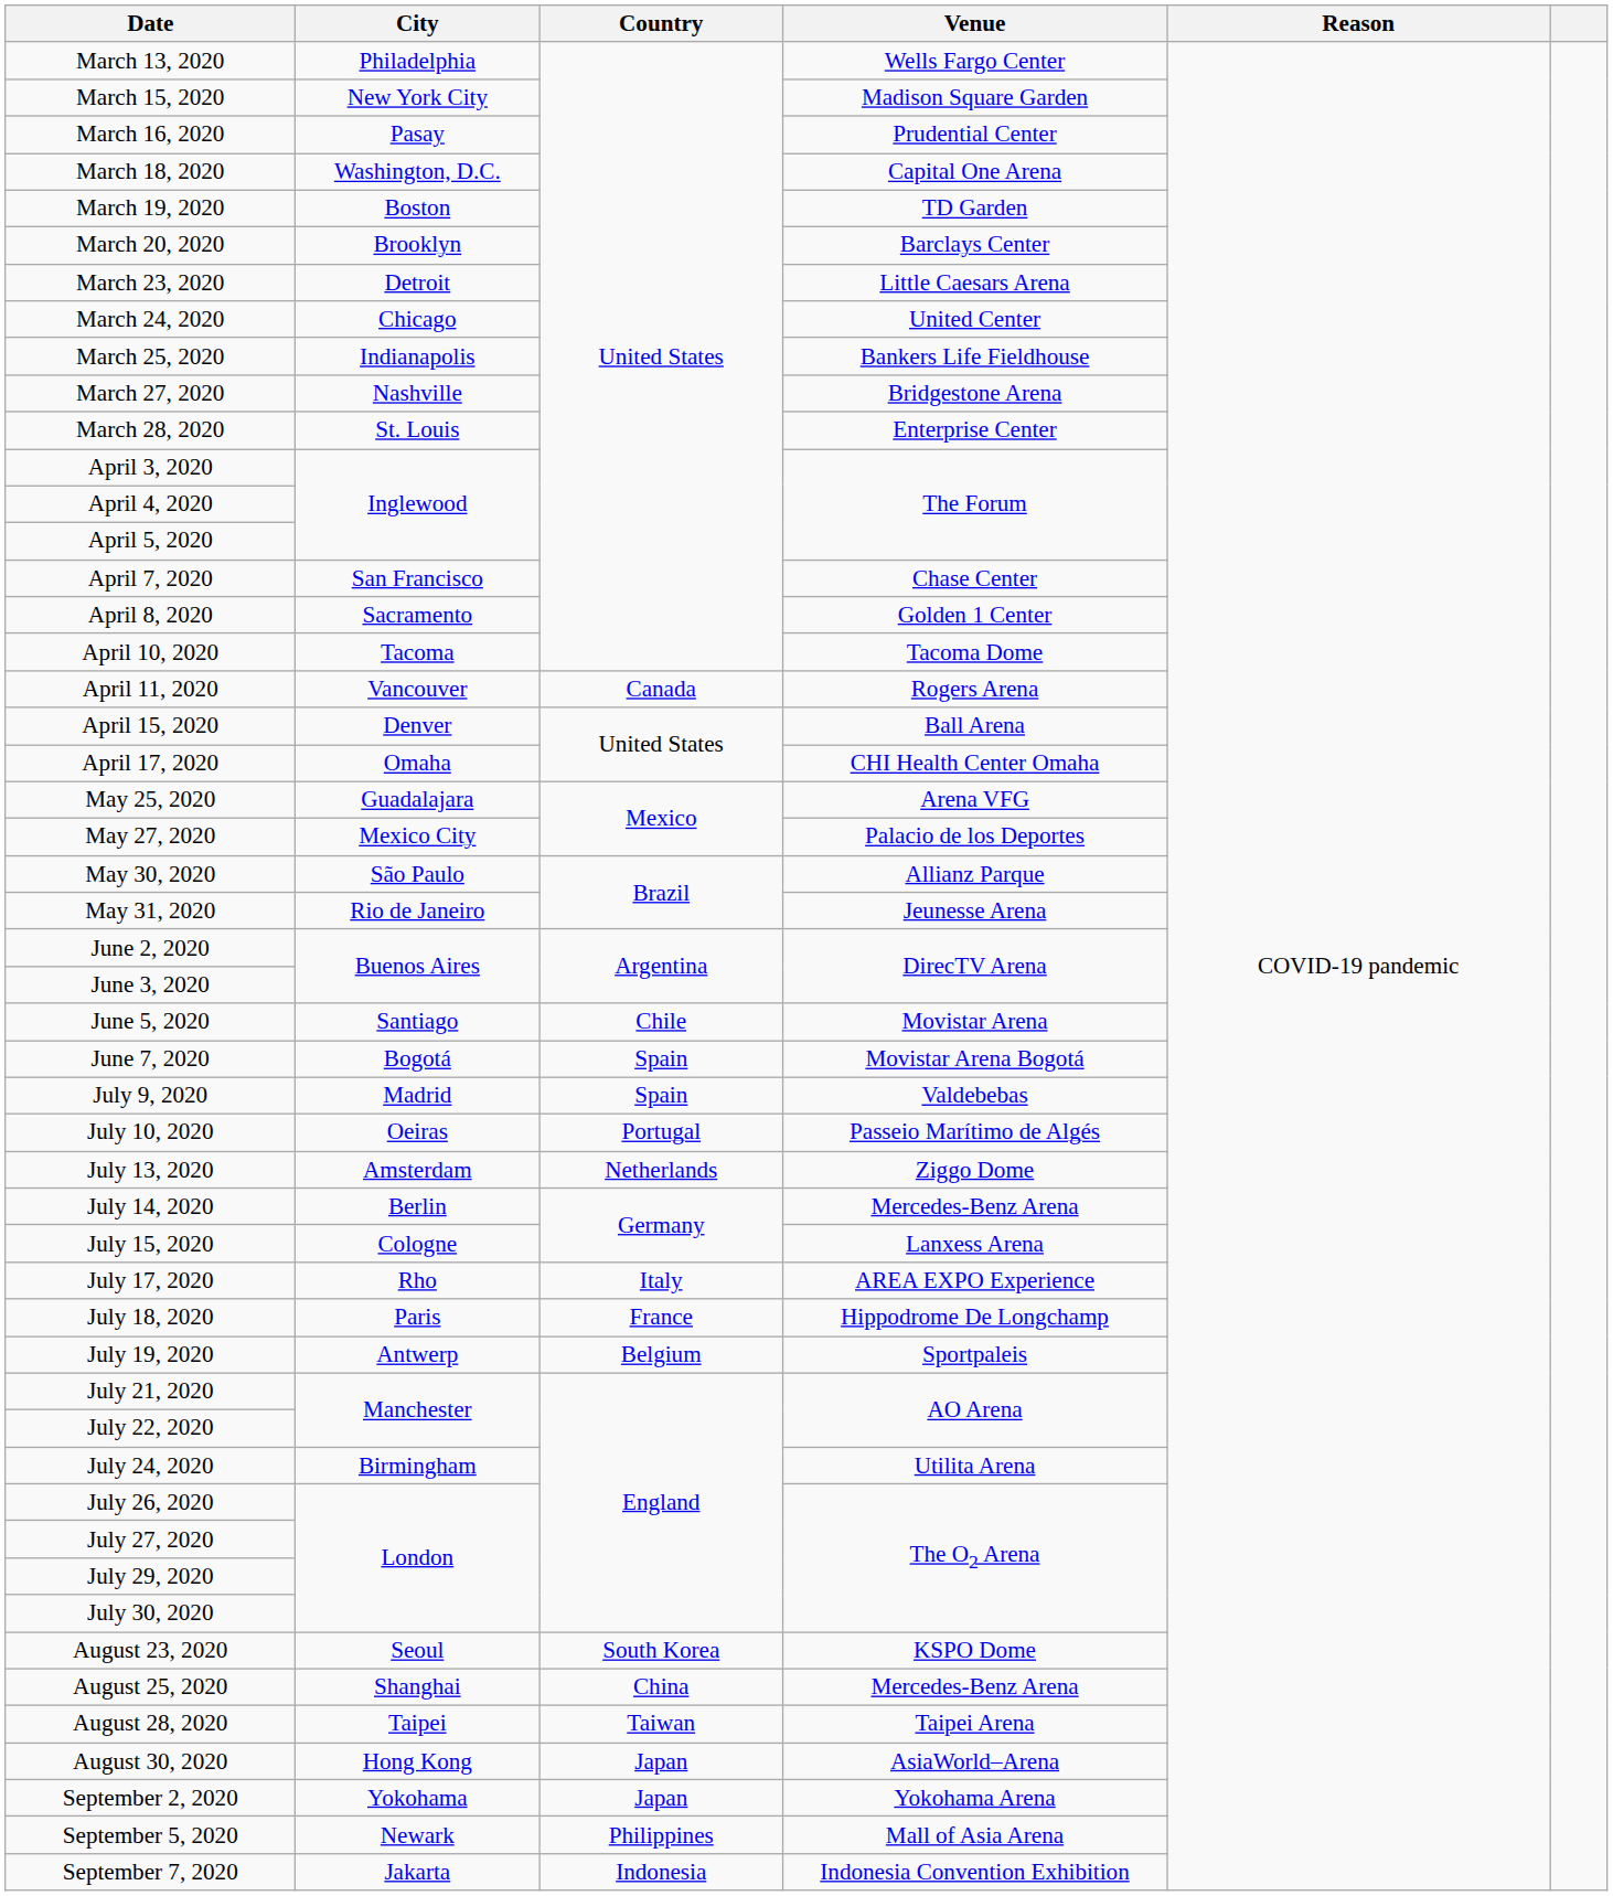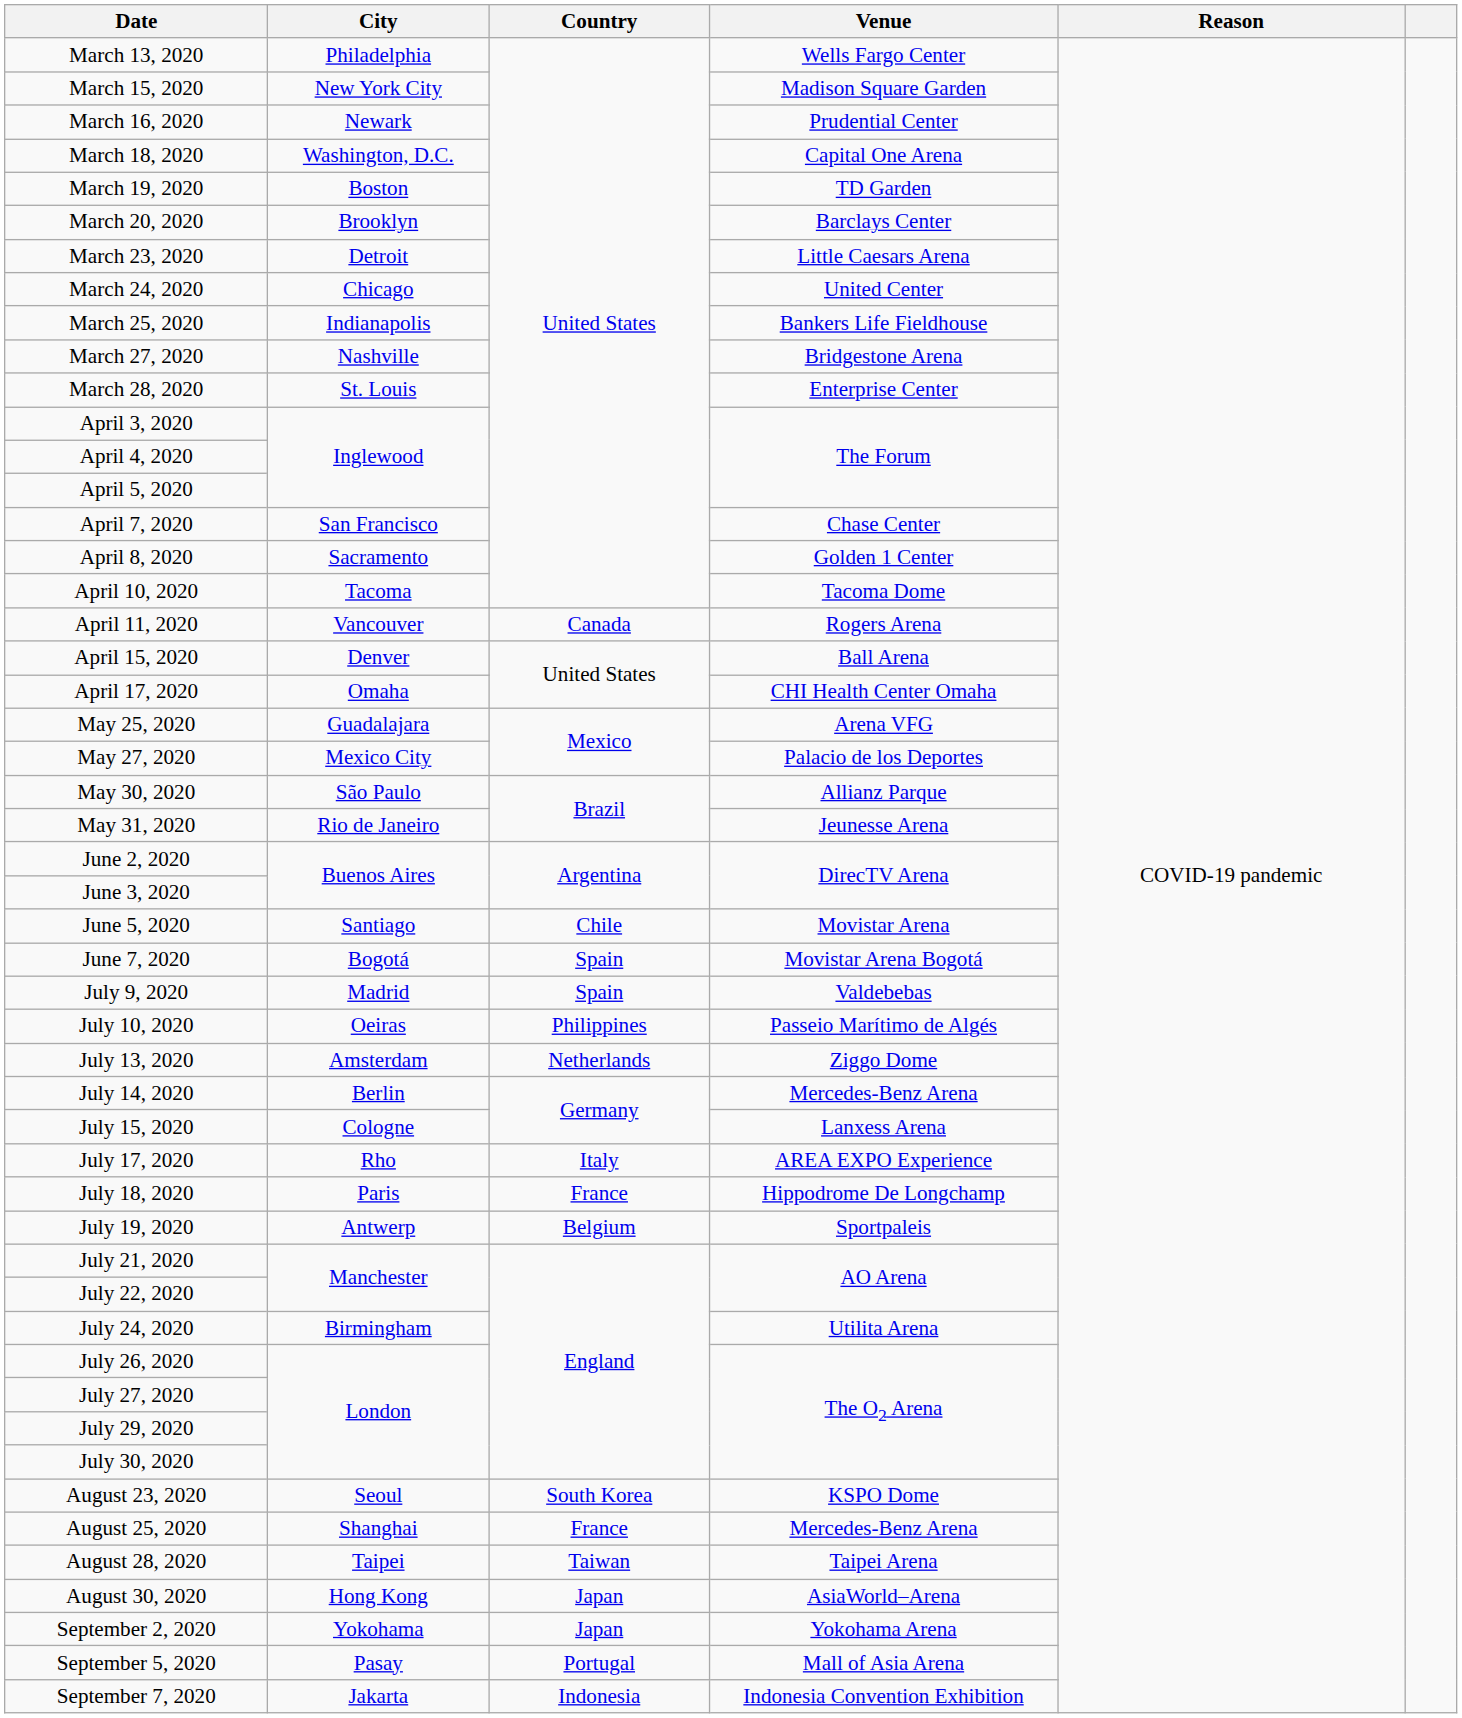 <table class="wikitable plainrowheaders" style="text-align:center;">
 <tr>
 <th scope="col" style="width:12em;">Date</th>
 <th scope="col" style="width:10em;">City</th>
 <th scope="col" style="width:10em;">Country</th>
 <th scope="col" style="width:16em;">Venue</th>
 <th scope="col" style="width:16em;">Reason</th>
 <th scope="col" style="width:2em;"></th>
 </tr>
 <tr>
 <td>March 13, 2020</td>
 <td><a href='#'>Philadelphia</a></td>
 <td rowspan="17"><a href='#'>United States</a></td>
 <td><a href='#'>Wells Fargo Center</a></td>
 <td rowspan="50">COVID-19 pandemic</td>
 <td rowspan="50"></td>
 </tr>
 <tr>
 <td>March 15, 2020</td>
 <td><a href='#'>New York City</a></td>
 <td><a href='#'>Madison Square Garden</a></td>
 </tr>
 <tr>
 <td>March 16, 2020</td>
-<td><a href='#'>Pasay</a></td>
+<td><a href='#'>Newark</a></td>
 <td><a href='#'>Prudential Center</a></td>
 </tr>
 <tr>
 <td>March 18, 2020</td>
 <td><a href='#'>Washington, D.C.</a></td>
 <td><a href='#'>Capital One Arena</a></td>
 </tr>
 <tr>
 <td>March 19, 2020</td>
 <td><a href='#'>Boston</a></td>
 <td><a href='#'>TD Garden</a></td>
 </tr>
 <tr>
 <td>March 20, 2020</td>
 <td><a href='#'>Brooklyn</a></td>
 <td><a href='#'>Barclays Center</a></td>
 </tr>
 <tr>
 <td>March 23, 2020</td>
 <td><a href='#'>Detroit</a></td>
 <td><a href='#'>Little Caesars Arena</a></td>
 </tr>
 <tr>
 <td>March 24, 2020</td>
 <td><a href='#'>Chicago</a></td>
 <td><a href='#'>United Center</a></td>
 </tr>
 <tr>
 <td>March 25, 2020</td>
 <td><a href='#'>Indianapolis</a></td>
 <td><a href='#'>Bankers Life Fieldhouse</a></td>
 </tr>
 <tr>
 <td>March 27, 2020</td>
 <td><a href='#'>Nashville</a></td>
 <td><a href='#'>Bridgestone Arena</a></td>
 </tr>
 <tr>
 <td>March 28, 2020</td>
 <td><a href='#'>St. Louis</a></td>
 <td><a href='#'>Enterprise Center</a></td>
 </tr>
 <tr>
 <td>April 3, 2020</td>
 <td rowspan="3"><a href='#'>Inglewood</a></td>
 <td rowspan="3"><a href='#'>The Forum</a></td>
 </tr>
 <tr>
 <td>April 4, 2020</td>
 </tr>
 <tr>
 <td>April 5, 2020</td>
 </tr>
 <tr>
 <td>April 7, 2020</td>
 <td><a href='#'>San Francisco</a></td>
 <td><a href='#'>Chase Center</a></td>
 </tr>
 <tr>
 <td>April 8, 2020</td>
 <td><a href='#'>Sacramento</a></td>
 <td><a href='#'>Golden 1 Center</a></td>
 </tr>
 <tr>
 <td>April 10, 2020</td>
 <td><a href='#'>Tacoma</a></td>
 <td><a href='#'>Tacoma Dome</a></td>
 </tr>
 <tr>
 <td>April 11, 2020</td>
 <td><a href='#'>Vancouver</a></td>
 <td><a href='#'>Canada</a></td>
 <td><a href='#'>Rogers Arena</a></td>
 </tr>
 <tr>
 <td>April 15, 2020</td>
 <td><a href='#'>Denver</a></td>
 <td rowspan="2">United States</td>
 <td><a href='#'>Ball Arena</a></td>
 </tr>
 <tr>
 <td>April 17, 2020</td>
 <td><a href='#'>Omaha</a></td>
 <td><a href='#'>CHI Health Center Omaha</a></td>
 </tr>
 <tr>
 <td>May 25, 2020</td>
 <td><a href='#'>Guadalajara</a></td>
 <td rowspan="2"><a href='#'>Mexico</a></td>
 <td><a href='#'>Arena VFG</a></td>
 </tr>
 <tr>
 <td>May 27, 2020</td>
 <td><a href='#'>Mexico City</a></td>
 <td><a href='#'>Palacio de los Deportes</a></td>
 </tr>
 <tr>
 <td>May 30, 2020</td>
 <td><a href='#'>São Paulo</a></td>
 <td rowspan="2"><a href='#'>Brazil</a></td>
 <td><a href='#'>Allianz Parque</a></td>
 </tr>
 <tr>
 <td>May 31, 2020</td>
 <td><a href='#'>Rio de Janeiro</a></td>
 <td><a href='#'>Jeunesse Arena</a></td>
 </tr>
 <tr>
 <td>June 2, 2020</td>
 <td rowspan="2"><a href='#'>Buenos Aires</a></td>
 <td rowspan="2"><a href='#'>Argentina</a></td>
 <td rowspan="2"><a href='#'>DirecTV Arena</a></td>
 </tr>
 <tr>
 <td>June 3, 2020</td>
 </tr>
 <tr>
 <td>June 5, 2020</td>
 <td><a href='#'>Santiago</a></td>
 <td><a href='#'>Chile</a></td>
 <td><a href='#'>Movistar Arena</a></td>
 </tr>
 <tr>
 <td>June 7, 2020</td>
 <td><a href='#'>Bogotá</a></td>
 <td><a href='#'>Spain</a></td>
 <td><a href='#'>Movistar Arena Bogotá</a></td>
 </tr>
 <tr>
 <td>July 9, 2020</td>
 <td><a href='#'>Madrid</a></td>
 <td><a href='#'>Spain</a></td>
 <td><a href='#'>Valdebebas</a></td>
 </tr>
 <tr>
 <td>July 10, 2020</td>
 <td><a href='#'>Oeiras</a></td>
-<td><a href='#'>Portugal</a></td>
+<td><a href='#'>Philippines</a></td>
 <td><a href='#'>Passeio Marítimo de Algés</a></td>
 </tr>
 <tr>
 <td>July 13, 2020</td>
 <td><a href='#'>Amsterdam</a></td>
 <td><a href='#'>Netherlands</a></td>
 <td><a href='#'>Ziggo Dome</a></td>
 </tr>
 <tr>
 <td>July 14, 2020</td>
 <td><a href='#'>Berlin</a></td>
 <td rowspan="2"><a href='#'>Germany</a></td>
 <td><a href='#'>Mercedes-Benz Arena</a></td>
 </tr>
 <tr>
 <td>July 15, 2020</td>
 <td><a href='#'>Cologne</a></td>
 <td><a href='#'>Lanxess Arena</a></td>
 </tr>
 <tr>
 <td>July 17, 2020</td>
 <td><a href='#'>Rho</a></td>
 <td><a href='#'>Italy</a></td>
 <td><a href='#'>AREA EXPO Experience</a></td>
 </tr>
 <tr>
 <td>July 18, 2020</td>
 <td><a href='#'>Paris</a></td>
 <td><a href='#'>France</a></td>
 <td><a href='#'>Hippodrome De Longchamp</a></td>
 </tr>
 <tr>
 <td>July 19, 2020</td>
 <td><a href='#'>Antwerp</a></td>
 <td><a href='#'>Belgium</a></td>
 <td><a href='#'>Sportpaleis</a></td>
 </tr>
 <tr>
 <td>July 21, 2020</td>
 <td rowspan="2"><a href='#'>Manchester</a></td>
 <td rowspan="7"><a href='#'>England</a></td>
 <td rowspan="2"><a href='#'>AO Arena</a></td>
 </tr>
 <tr>
 <td>July 22, 2020</td>
 </tr>
 <tr>
 <td>July 24, 2020</td>
 <td><a href='#'>Birmingham</a></td>
 <td><a href='#'>Utilita Arena</a></td>
 </tr>
 <tr>
 <td>July 26, 2020</td>
 <td rowspan="4"><a href='#'>London</a></td>
 <td rowspan="4"><a href='#'>The O<sub>2</sub> Arena</a></td>
 </tr>
 <tr>
 <td>July 27, 2020</td>
 </tr>
 <tr>
 <td>July 29, 2020</td>
 </tr>
 <tr>
 <td>July 30, 2020</td>
 </tr>
 <tr>
 <td>August 23, 2020</td>
 <td><a href='#'>Seoul</a></td>
 <td><a href='#'>South Korea</a></td>
 <td><a href='#'>KSPO Dome</a></td>
 </tr>
 <tr>
 <td>August 25, 2020</td>
 <td><a href='#'>Shanghai</a></td>
-<td><a href='#'>China</a></td>
+<td><a href='#'>France</a></td>
 <td><a href='#'>Mercedes-Benz Arena</a></td>
 </tr>
 <tr>
 <td>August 28, 2020</td>
 <td><a href='#'>Taipei</a></td>
 <td><a href='#'>Taiwan</a></td>
 <td><a href='#'>Taipei Arena</a></td>
 </tr>
 <tr>
 <td>August 30, 2020</td>
 <td><a href='#'>Hong Kong</a></td>
 <td><a href='#'>Japan</a></td>
 <td><a href='#'>AsiaWorld–Arena</a></td>
 </tr>
 <tr>
 <td>September 2, 2020</td>
 <td><a href='#'>Yokohama</a></td>
 <td><a href='#'>Japan</a></td>
 <td><a href='#'>Yokohama Arena</a></td>
 </tr>
 <tr>
 <td>September 5, 2020</td>
-<td><a href='#'>Newark</a></td>
-<td><a href='#'>Philippines</a></td>
+<td><a href='#'>Pasay</a></td>
+<td><a href='#'>Portugal</a></td>
 <td><a href='#'>Mall of Asia Arena</a></td>
 </tr>
 <tr>
 <td>September 7, 2020</td>
 <td><a href='#'>Jakarta</a></td>
 <td><a href='#'>Indonesia</a></td>
 <td><a href='#'>Indonesia Convention Exhibition</a></td>
 </tr>
 </table>
